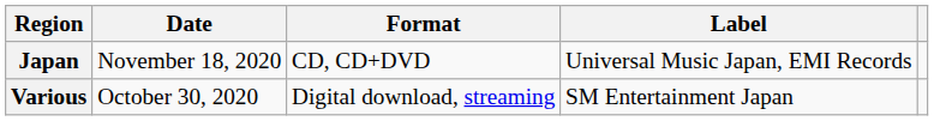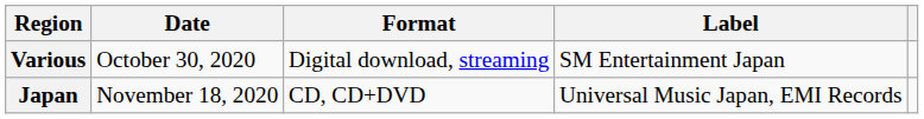 <table class="wikitable plainrowheaders">
 <tr>
 <th>Region</th>
 <th>Date</th>
 <th>Format</th>
 <th>Label</th>
 <th></th>
 </tr>
 <tr>
+<th scope="row">Various</th>
+<td>October 30, 2020</td>
+<td>Digital download, <a href='#'>streaming</a></td>
+<td>SM Entertainment Japan</td>
+<td align=center></td>
+</tr>
+<tr>
 <th scope="row">Japan</th>
 <td>November 18, 2020</td>
 <td>CD, CD+DVD</td>
 <td>Universal Music Japan, EMI Records</td>
 <td align=center></td>
 </tr>
-<tr>
-<th scope="row">Various</th>
-<td>October 30, 2020</td>
-<td>Digital download, <a href='#'>streaming</a></td>
-<td>SM Entertainment Japan</td>
-<td align=center></td>
-</tr>
 </table>
